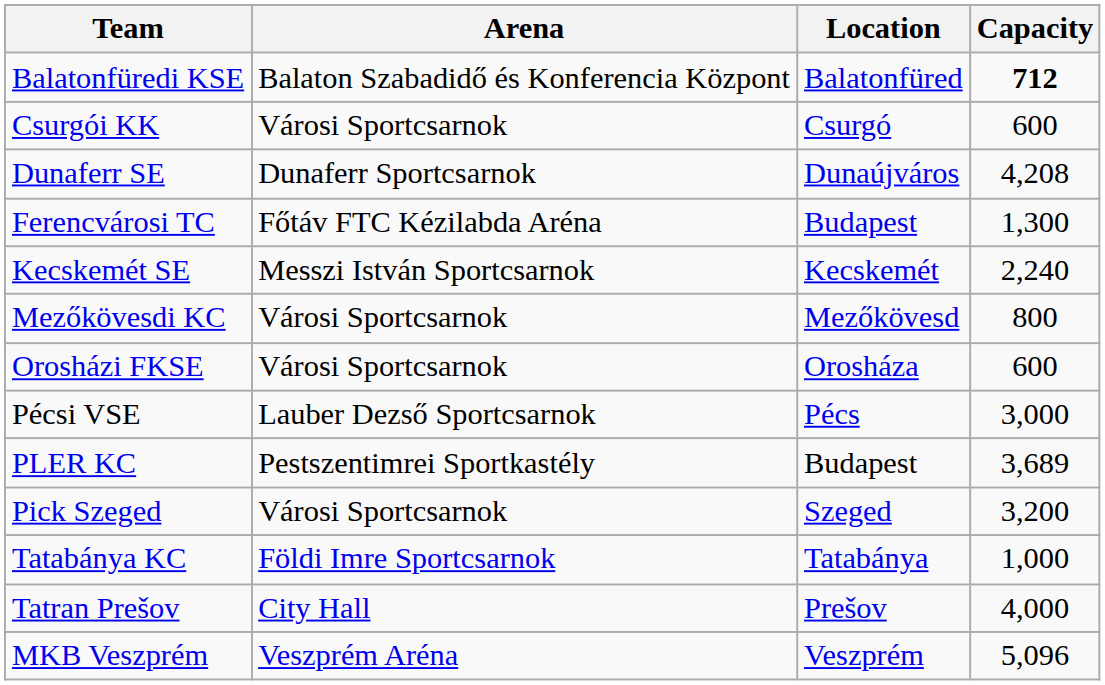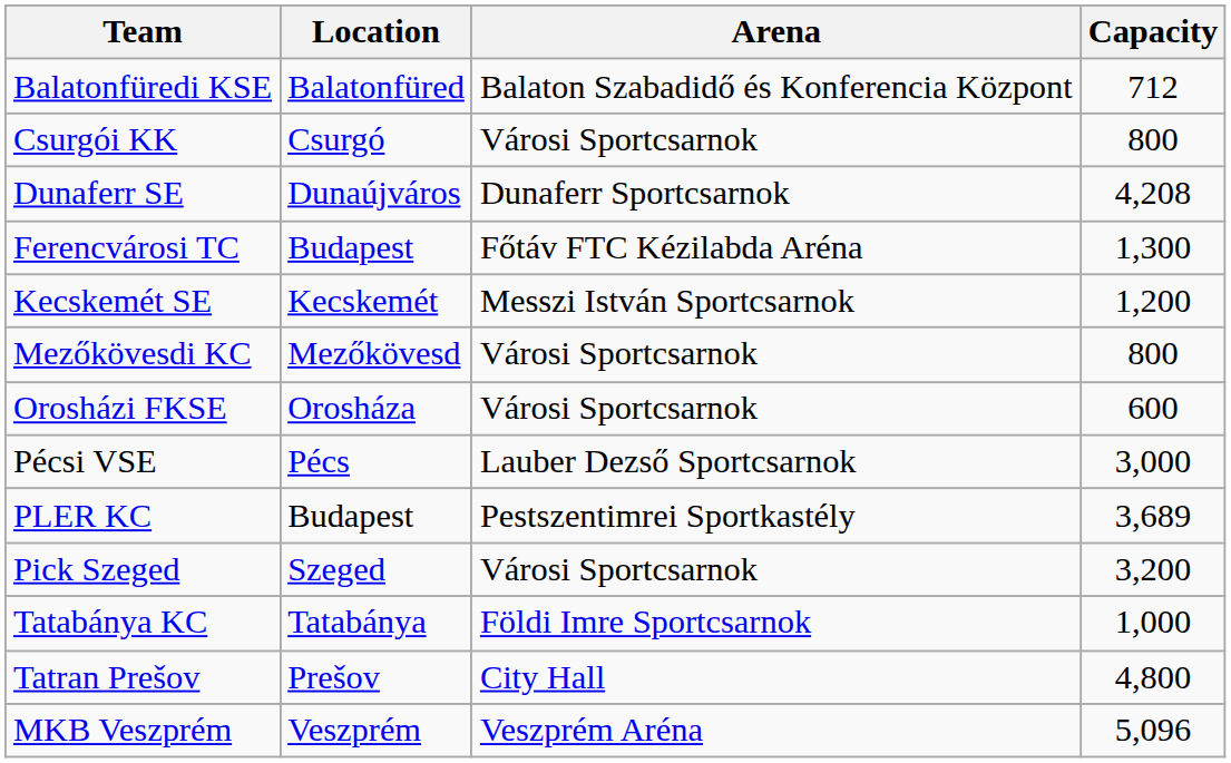 <table class="wikitable sortable" style="text-align: left;">
 <tr>
 <th>Team</th>
+<th>Location</th>
 <th>Arena</th>
-<th>Location</th>
 <th>Capacity</th>
 </tr>
 <tr>
 <td><a href='#'>Balatonfüredi KSE</a></td>
+<td><a href='#'>Balatonfüred</a></td>
 <td>Balaton Szabadidő és Konferencia Központ</td>
-<td><a href='#'>Balatonfüred</a></td>
-<td align="center"><strong>712</strong></td>
+<td align="center">712</td>
 </tr>
 <tr>
 <td><a href='#'>Csurgói KK</a></td>
+<td><a href='#'>Csurgó</a></td>
 <td>Városi Sportcsarnok</td>
-<td><a href='#'>Csurgó</a></td>
-<td align="center">600</td>
+<td align="center">800</td>
 </tr>
 <tr>
 <td><a href='#'>Dunaferr SE</a></td>
+<td><a href='#'>Dunaújváros</a></td>
 <td>Dunaferr Sportcsarnok</td>
-<td><a href='#'>Dunaújváros</a></td>
 <td align="center">4,208</td>
 </tr>
 <tr>
 <td><a href='#'>Ferencvárosi TC</a></td>
+<td><a href='#'>Budapest</a></td>
 <td>Főtáv FTC Kézilabda Aréna</td>
-<td><a href='#'>Budapest</a></td>
 <td align="center">1,300</td>
 </tr>
 <tr>
 <td><a href='#'>Kecskemét SE</a></td>
+<td><a href='#'>Kecskemét</a></td>
 <td>Messzi István Sportcsarnok</td>
-<td><a href='#'>Kecskemét</a></td>
-<td align="center">2,240</td>
+<td align="center">1,200</td>
 </tr>
 <tr>
 <td><a href='#'>Mezőkövesdi KC</a></td>
+<td><a href='#'>Mezőkövesd</a></td>
 <td>Városi Sportcsarnok</td>
-<td><a href='#'>Mezőkövesd</a></td>
 <td align="center">800</td>
 </tr>
 <tr>
 <td><a href='#'>Orosházi FKSE</a></td>
+<td><a href='#'>Orosháza</a></td>
 <td>Városi Sportcsarnok</td>
-<td><a href='#'>Orosháza</a></td>
 <td align="center">600</td>
 </tr>
 <tr>
 <td>Pécsi VSE</td>
+<td><a href='#'>Pécs</a></td>
 <td>Lauber Dezső Sportcsarnok</td>
-<td><a href='#'>Pécs</a></td>
 <td align="center">3,000</td>
 </tr>
 <tr>
 <td><a href='#'>PLER KC</a></td>
+<td>Budapest</td>
 <td>Pestszentimrei Sportkastély</td>
-<td>Budapest</td>
 <td align="center">3,689</td>
 </tr>
 <tr>
 <td><a href='#'>Pick Szeged</a></td>
+<td><a href='#'>Szeged</a></td>
 <td>Városi Sportcsarnok</td>
-<td><a href='#'>Szeged</a></td>
 <td align="center">3,200</td>
 </tr>
 <tr>
 <td><a href='#'>Tatabánya KC</a></td>
+<td><a href='#'>Tatabánya</a></td>
 <td><a href='#'>Földi Imre Sportcsarnok</a></td>
-<td><a href='#'>Tatabánya</a></td>
 <td align="center">1,000</td>
 </tr>
 <tr>
 <td><a href='#'>Tatran Prešov</a></td>
+<td> <a href='#'>Prešov</a></td>
 <td><a href='#'>City Hall</a></td>
-<td> <a href='#'>Prešov</a></td>
-<td align="center">4,000</td>
+<td align="center">4,800</td>
 </tr>
 <tr>
 <td><a href='#'>MKB Veszprém</a></td>
+<td><a href='#'>Veszprém</a></td>
 <td><a href='#'>Veszprém Aréna</a></td>
-<td><a href='#'>Veszprém</a></td>
 <td align="center">5,096</td>
 </tr>
 </table>
